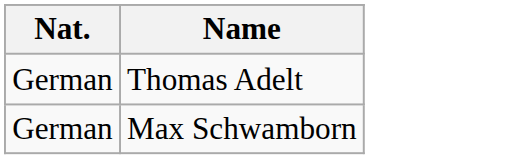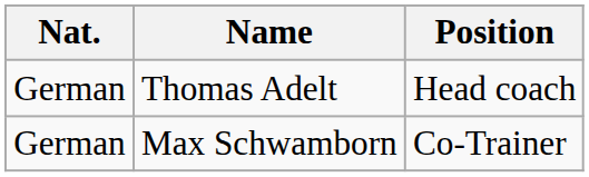 <table class="wikitable">
 <tr>
 <th><strong>Nat.</strong></th>
 <th><strong>Name</strong></th>
+<th><strong>Position</strong></th>
 </tr>
 <tr>
 <td>German</td>
 <td>Thomas Adelt</td>
+<td>Head coach</td>
 </tr>
 <tr>
 <td>German</td>
 <td>Max Schwamborn</td>
+<td>Co-Trainer</td>
 </tr>
 </table>
